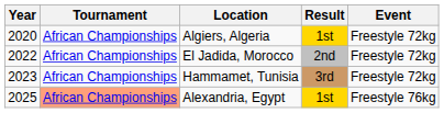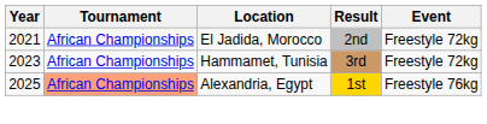 <table class="wikitable" style="font-size:95%;">
 <tr>
 <th>Year</th>
 <th>Tournament</th>
 <th>Location</th>
 <th>Result</th>
 <th>Event</th>
 </tr>
 <tr>
-<td>2020</td>
-<td><a href='#'>African Championships</a></td>
-<td>Algiers, Algeria</td>
-<td align="center" bgcolor="gold">1st</td>
-<td>Freestyle 72kg</td>
-</tr>
-<tr>
-<td>2022</td>
+<td>2021</td>
 <td><a href='#'>African Championships</a></td>
 <td>El Jadida, Morocco</td>
 <td align="center" bgcolor="silver">2nd</td>
 <td>Freestyle 72kg</td>
 </tr>
 <tr>
 <td>2023</td>
 <td><a href='#'>African Championships</a></td>
 <td>Hammamet, Tunisia</td>
 <td align="center" bgcolor="cc9966">3rd</td>
 <td>Freestyle 72kg</td>
 </tr>
 <tr>
 <td>2025</td>
 <td style="background: lightsalmon;"><a href='#'>African Championships</a></td>
 <td>Alexandria, Egypt</td>
 <td align="center" bgcolor="gold">1st</td>
 <td>Freestyle 76kg</td>
 </tr>
 </table>
